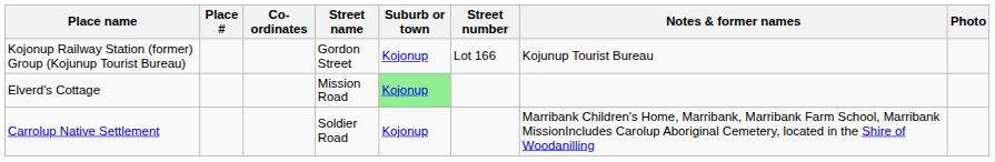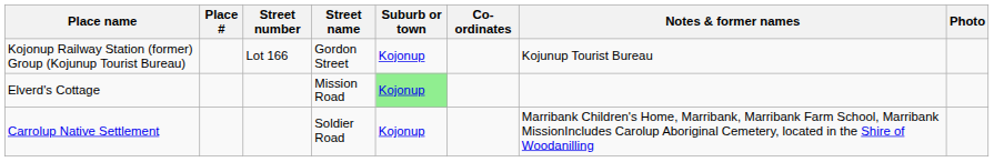 <table class="wikitable sortable">
 <tr>
 <th>Place name</th>
 <th>Place #</th>
-<th>Co-ordinates</th>
+<th>Street number</th>
 <th>Street name</th>
 <th>Suburb or town</th>
-<th>Street number</th>
+<th>Co-ordinates</th>
 <th class="unsortable">Notes & former names</th>
 <th class="unsortable">Photo</th>
 </tr>
 <tr>
 <td>Kojonup Railway Station (former) Group (Kojunup Tourist Bureau)</td>
 <td></td>
-<td></td>
+<td>Lot 166</td>
 <td>Gordon Street</td>
 <td><a href='#'>Kojonup</a></td>
-<td>Lot 166</td>
+<td></td>
 <td>Kojunup Tourist Bureau</td>
 <td></td>
 </tr>
 <tr>
 <td>Elverd's Cottage</td>
 <td></td>
 <td></td>
 <td>Mission Road</td>
 <td style="background: lightgreen;"><a href='#'>Kojonup</a></td>
 <td></td>
 <td></td>
 <td></td>
 </tr>
 <tr>
 <td><a href='#'>Carrolup Native Settlement</a></td>
 <td></td>
 <td></td>
 <td>Soldier Road</td>
 <td><a href='#'>Kojonup</a></td>
 <td></td>
 <td>Marribank Children's Home, Marribank, Marribank Farm School, Marribank MissionIncludes Carolup Aboriginal Cemetery, located in the <a href='#'>Shire of Woodanilling</a></td>
 <td></td>
 </tr>
 </table>
